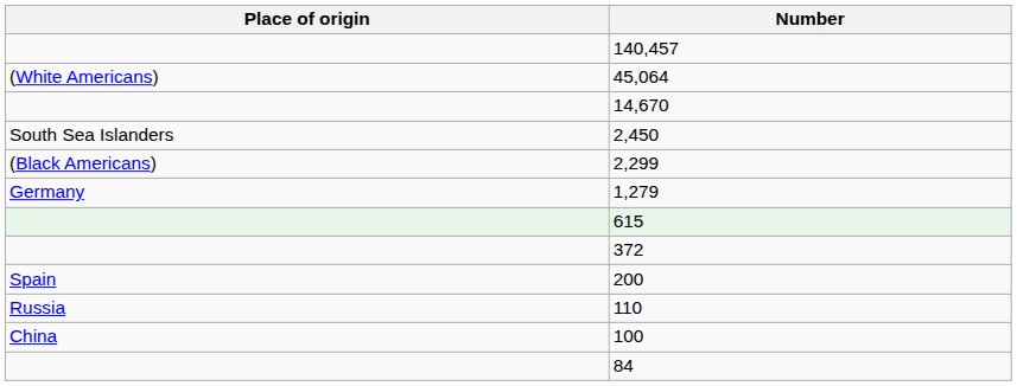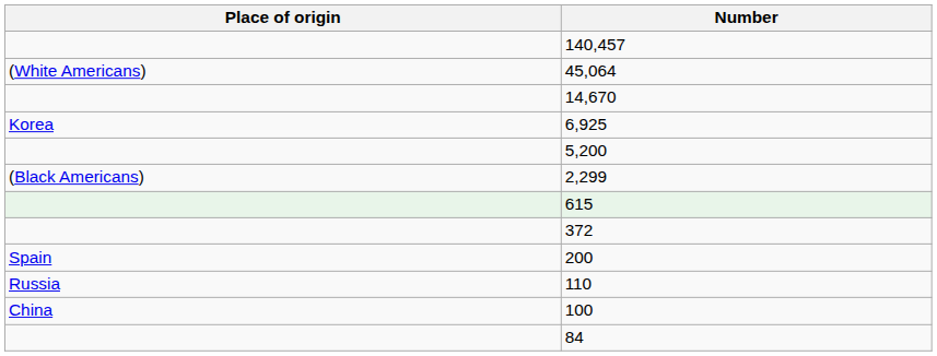 <table class="wikitable sortable static-row-numbers sticky-header col1left" style="text-align:left; width:100%;">
 <tr>
 <th style="width:60%;">Place of origin</th>
 <th style="width:40%;">Number</th>
 </tr>
 <tr>
 <td></td>
 <td>140,457</td>
 </tr>
 <tr>
 <td> (<a href='#'>White Americans</a>)</td>
 <td>45,064</td>
 </tr>
 <tr>
 <td></td>
 <td>14,670</td>
 </tr>
 <tr>
-<td>South Sea Islanders</td>
-<td>2,450</td>
+<td> <a href='#'>Korea</a></td>
+<td>6,925</td>
+</tr>
+<tr>
+<td></td>
+<td>5,200</td>
 </tr>
 <tr>
 <td> (<a href='#'>Black Americans</a>)</td>
 <td>2,299</td>
-</tr>
-<tr>
-<td> <a href='#'>Germany</a></td>
-<td>1,279</td>
 </tr>
 <tr>
 <td style="background-color:#E8F5E9;"></td>
 <td style="background-color:#E8F5E9;">615</td>
 </tr>
 <tr>
 <td></td>
 <td>372</td>
 </tr>
 <tr>
 <td> <a href='#'>Spain</a></td>
 <td>200</td>
 </tr>
 <tr>
 <td> <a href='#'>Russia</a></td>
 <td>110</td>
 </tr>
 <tr>
 <td> <a href='#'>China</a></td>
 <td>100</td>
 </tr>
 <tr>
 <td></td>
 <td>84</td>
 </tr>
 </table>
